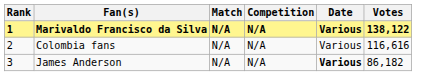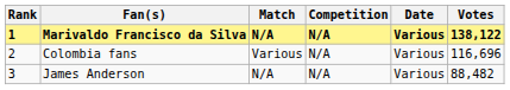 <table class="wikitable">
 <tr>
 <th>Rank</th>
 <th>Fan(s)</th>
 <th>Match</th>
 <th>Competition</th>
 <th>Date</th>
 <th>Votes</th>
 </tr>
 <tr style="background-color: #FFF68F; font-weight: bold;">
 <td>1</td>
 <td> Marivaldo Francisco da Silva</td>
 <td>N/A</td>
 <td>N/A</td>
 <td>Various</td>
 <td>138,122</td>
 </tr>
 <tr>
 <td>2</td>
 <td> Colombia fans</td>
-<td>N/A</td>
+<td>Various</td>
 <td>N/A</td>
 <td>Various</td>
-<td>116,616</td>
+<td>116,696</td>
 </tr>
 <tr>
 <td>3</td>
 <td> James Anderson</td>
 <td>N/A</td>
 <td>N/A</td>
-<td><strong>Various</strong></td>
-<td>86,182</td>
+<td>Various</td>
+<td>88,482</td>
 </tr>
 </table>
